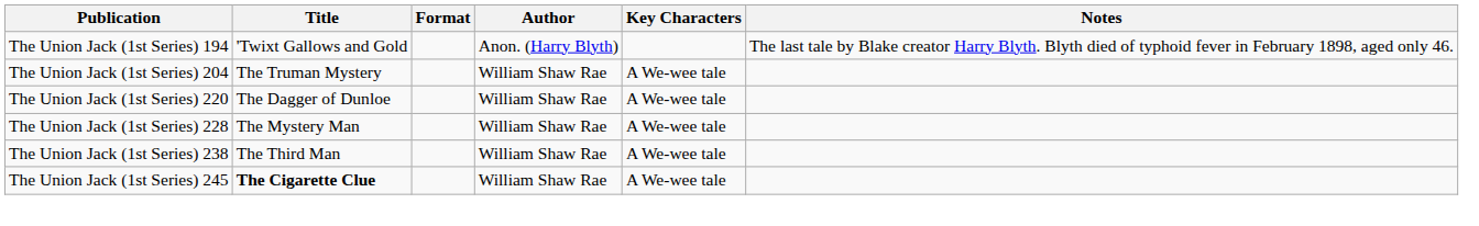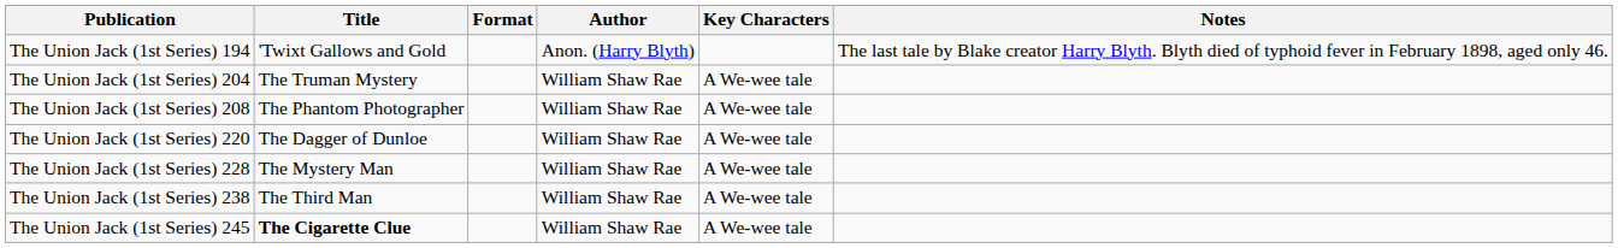 <table class="wikitable">
 <tr>
 <th>Publication</th>
 <th>Title</th>
 <th>Format</th>
 <th>Author</th>
 <th>Key Characters</th>
 <th>Notes</th>
 </tr>
 <tr>
 <td>The Union Jack (1st Series) 194</td>
 <td>'Twixt Gallows and Gold</td>
 <td></td>
 <td>Anon. (<a href='#'>Harry Blyth</a>)</td>
 <td></td>
 <td>The last tale by Blake creator <a href='#'>Harry Blyth</a>. Blyth died of typhoid fever in February 1898, aged only 46.</td>
 </tr>
 <tr>
 <td>The Union Jack (1st Series) 204</td>
 <td>The Truman Mystery</td>
+<td></td>
+<td>William Shaw Rae</td>
+<td>A We-wee tale</td>
+<td></td>
+</tr>
+<tr>
+<td>The Union Jack (1st Series) 208</td>
+<td>The Phantom Photographer</td>
 <td></td>
 <td>William Shaw Rae</td>
 <td>A We-wee tale</td>
 <td></td>
 </tr>
 <tr>
 <td>The Union Jack (1st Series) 220</td>
 <td>The Dagger of Dunloe</td>
 <td></td>
 <td>William Shaw Rae</td>
 <td>A We-wee tale</td>
 <td></td>
 </tr>
 <tr>
 <td>The Union Jack (1st Series) 228</td>
 <td>The Mystery Man</td>
 <td></td>
 <td>William Shaw Rae</td>
 <td>A We-wee tale</td>
 <td></td>
 </tr>
 <tr>
 <td>The Union Jack (1st Series) 238</td>
 <td>The Third Man</td>
 <td></td>
 <td>William Shaw Rae</td>
 <td>A We-wee tale</td>
 <td></td>
 </tr>
 <tr>
 <td>The Union Jack (1st Series) 245</td>
 <td><strong>The Cigarette Clue</strong></td>
 <td></td>
 <td>William Shaw Rae</td>
 <td>A We-wee tale</td>
 <td></td>
 </tr>
 </table>
